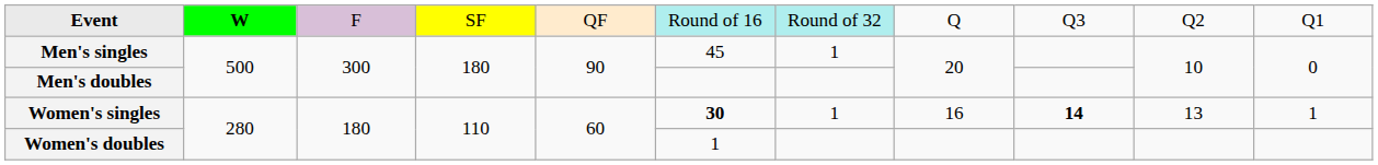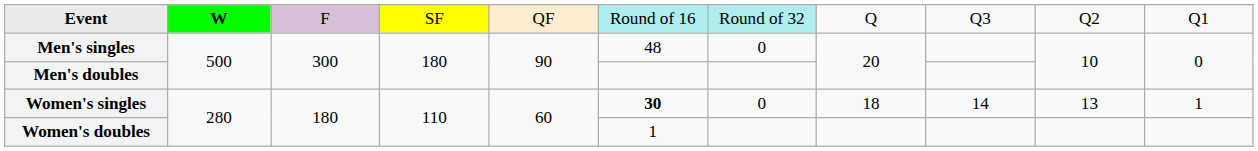 <table class=wikitable style=font-size:90%;text-align:center>
 <tr>
 <td style="width:130px; background:#eaeaea;"><strong>Event</strong></td>
 <td style="width:80px; background:lime;"><strong>W</strong></td>
 <td style="width:85px; background:thistle;">F</td>
 <td style="width:85px; background:#ff0;">SF</td>
 <td style="width:85px; background:#ffebcd;">QF</td>
 <td style="width:85px; background:#afeeee;">Round of 16</td>
 <td style="width:85px; background:#afeeee;">Round of 32</td>
 <td width=85>Q</td>
 <td width=85>Q3</td>
 <td width=85>Q2</td>
 <td width=85>Q1</td>
 </tr>
 <tr>
 <th style="background:#f3f3f3;">Men's singles</th>
 <td rowspan=2>500</td>
 <td rowspan=2>300</td>
 <td rowspan=2>180</td>
 <td rowspan=2>90</td>
-<td>45</td>
-<td>1</td>
+<td>48</td>
+<td>0</td>
 <td rowspan=2>20</td>
 <td></td>
 <td rowspan=2>10</td>
 <td rowspan=2>0</td>
 </tr>
 <tr>
 <th style="background:#f3f3f3;">Men's doubles</th>
 <td></td>
 <td></td>
 <td></td>
 </tr>
 <tr>
 <th style="background:#f3f3f3;">Women's singles</th>
 <td rowspan=2>280</td>
 <td rowspan=2>180</td>
 <td rowspan=2>110</td>
 <td rowspan=2>60</td>
 <td><strong>30</strong></td>
-<td>1</td>
-<td>16</td>
-<td><strong>14</strong></td>
+<td>0</td>
+<td>18</td>
+<td>14</td>
 <td>13</td>
 <td>1</td>
 </tr>
 <tr>
 <th style="background:#f3f3f3;">Women's doubles</th>
 <td>1</td>
 <td></td>
 <td></td>
 <td></td>
 <td></td>
 <td></td>
 </tr>
 </table>
